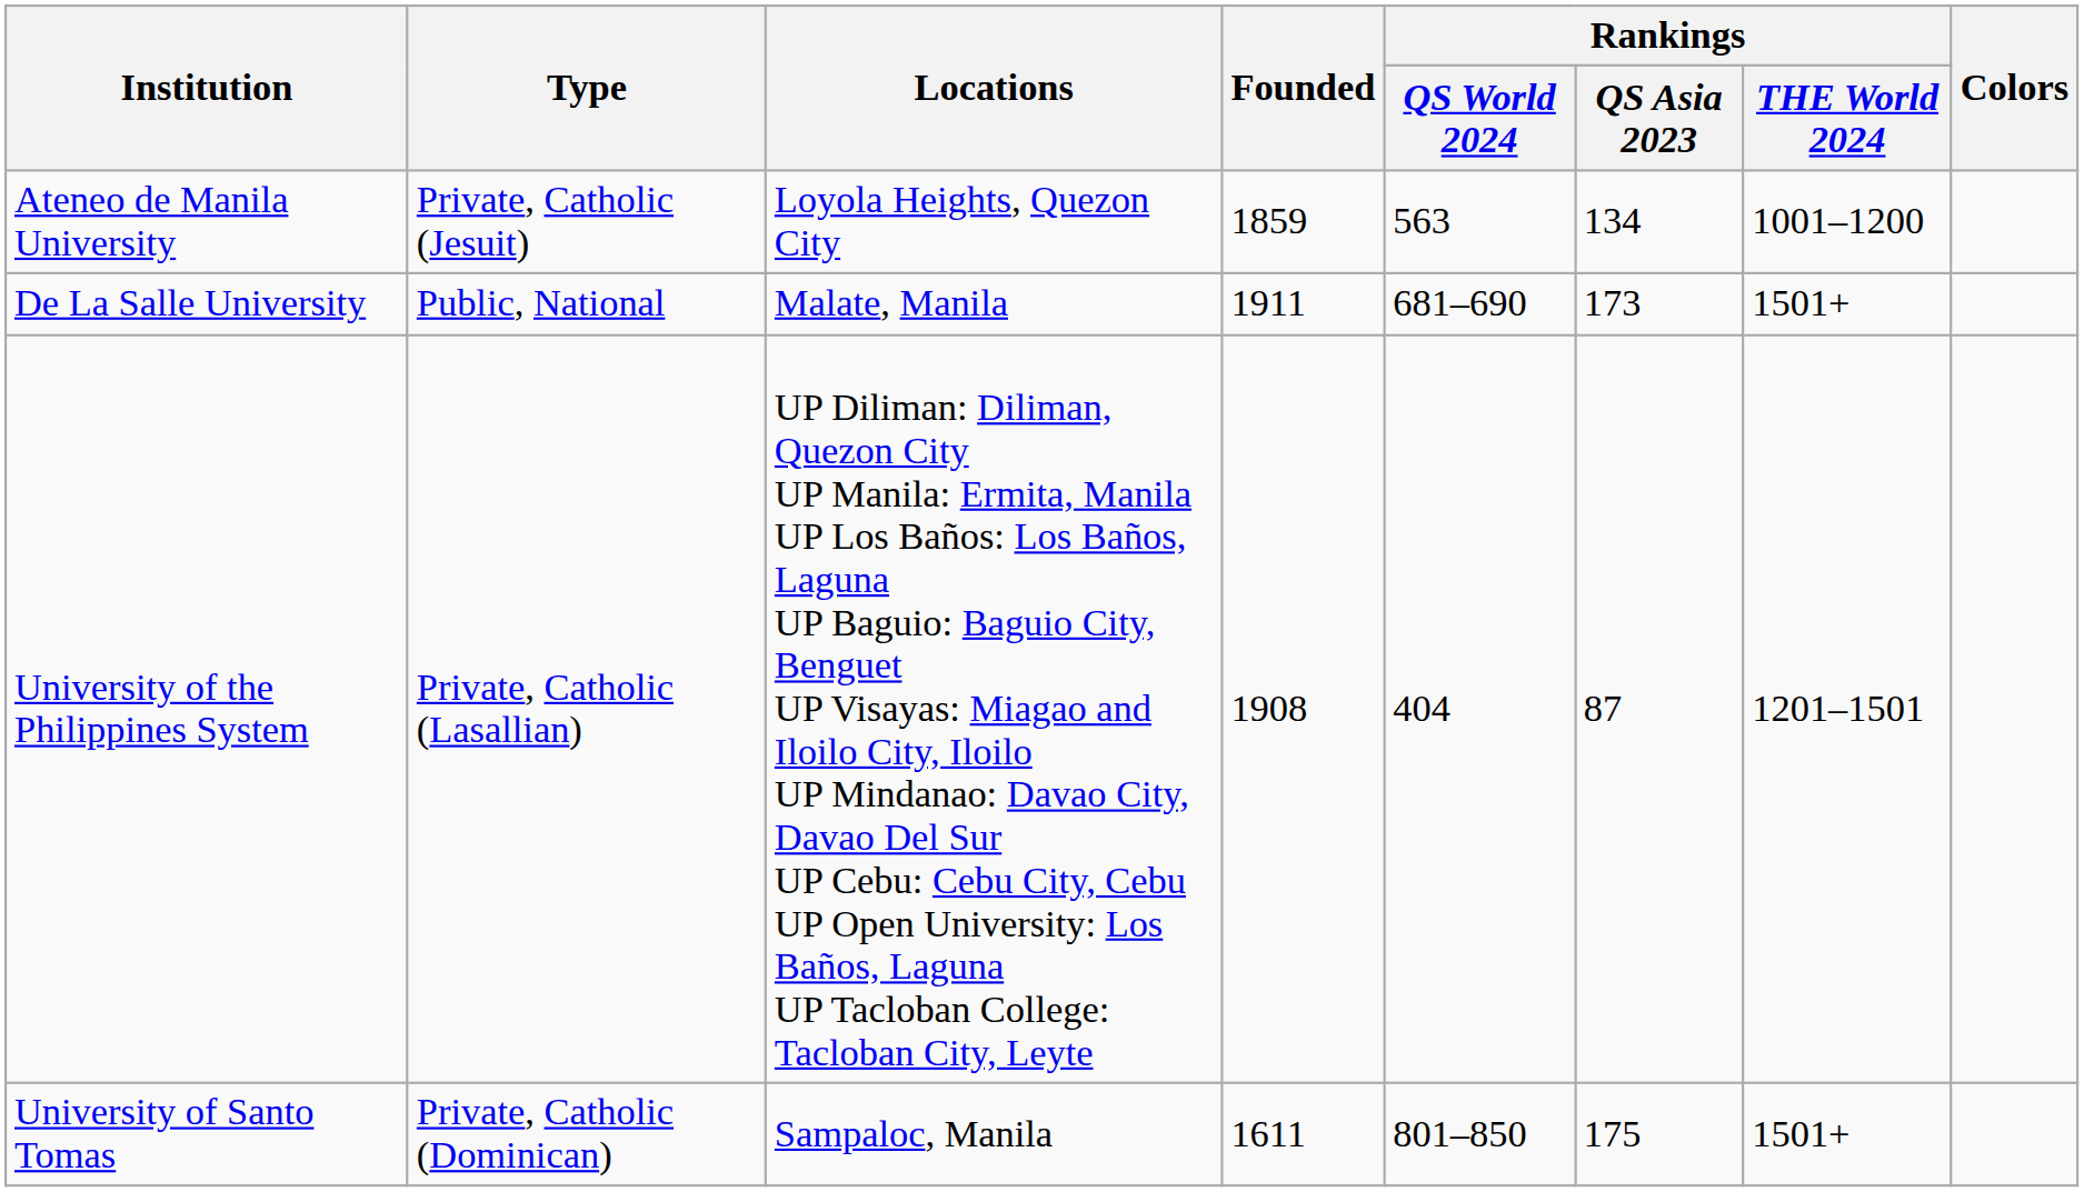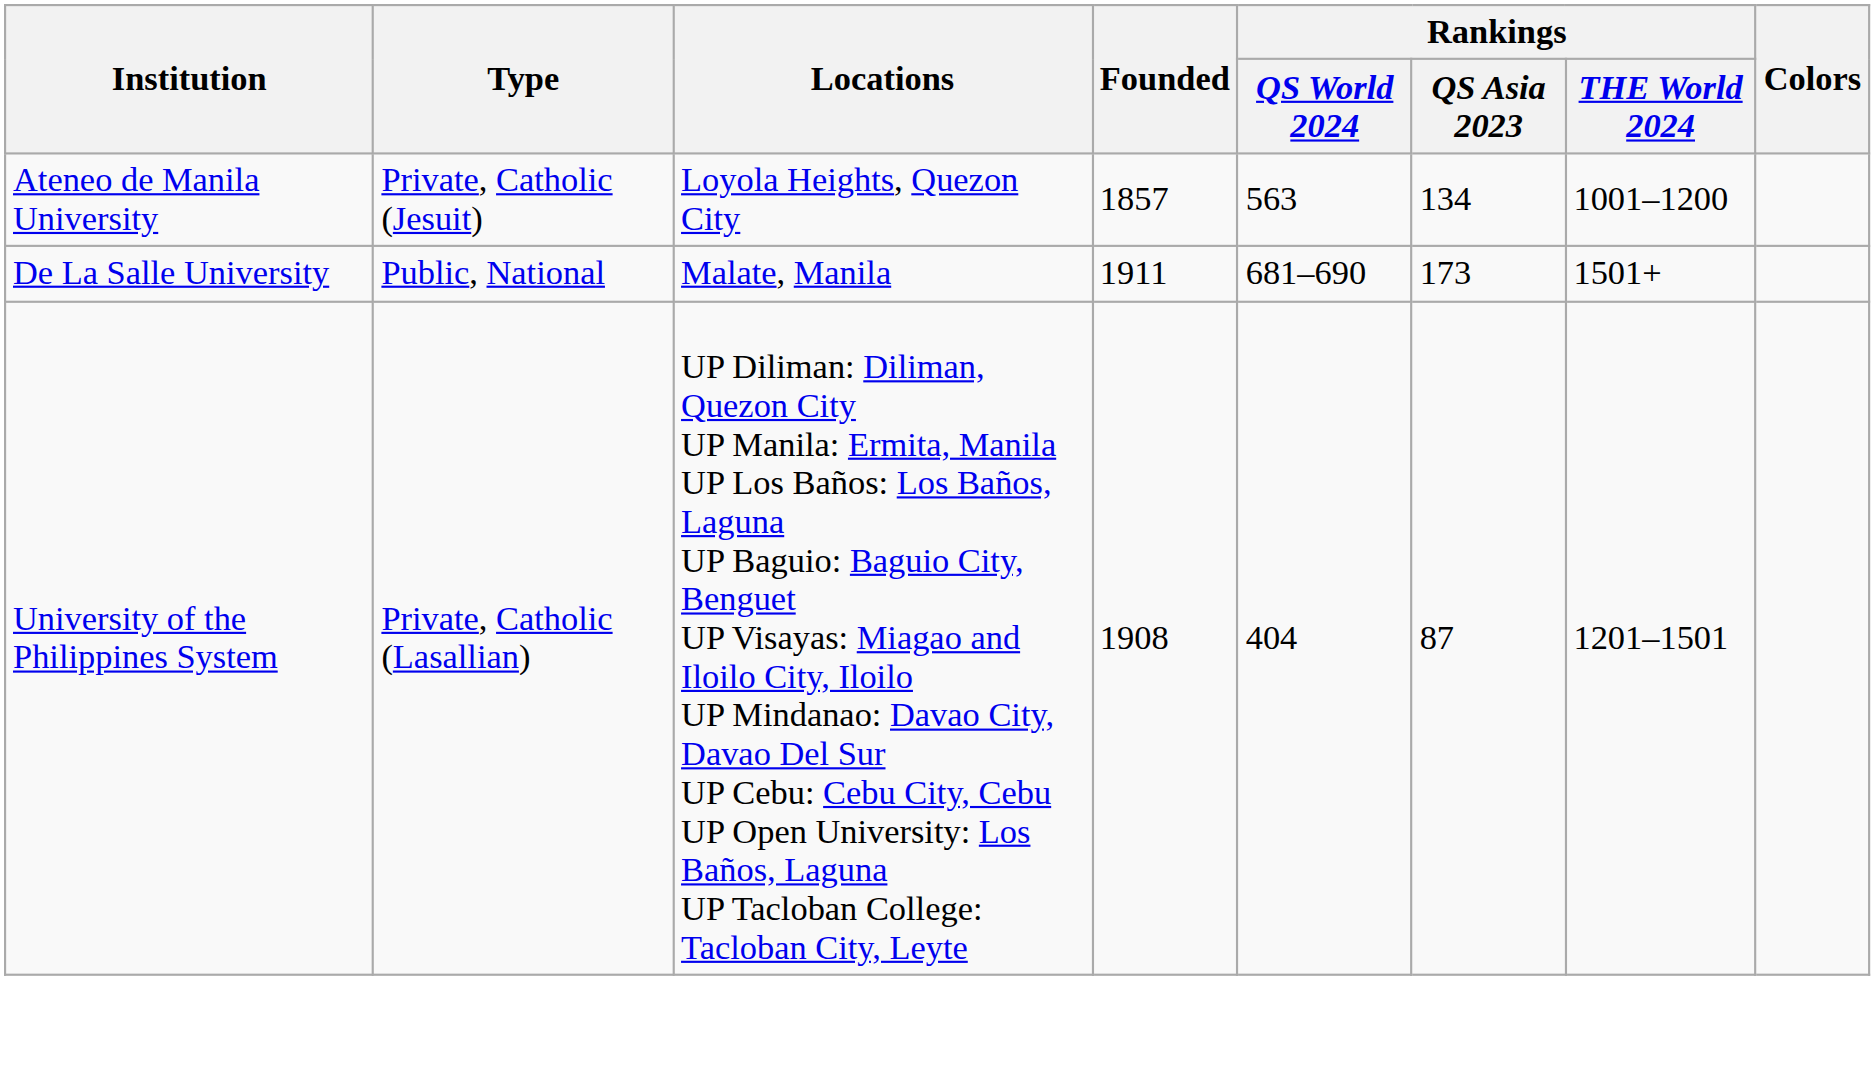 <table class="wikitable sortable">
 <tr>
 <th rowspan="2">Institution</th>
 <th rowspan="2">Type</th>
 <th rowspan="2">Locations</th>
 <th rowspan="2">Founded</th>
 <th colspan="3">Rankings</th>
 <th rowspan="2" class=unsortable>Colors</th>
 </tr>
 <tr>
 <th><em><a href='#'>QS World 2024</a></em></th>
 <th><em>QS Asia 2023</em></th>
 <th><em><a href='#'>THE World 2024</a></em></th>
 </tr>
 <tr>
 <td><a href='#'>Ateneo de Manila University</a></td>
 <td><a href='#'>Private</a>, <a href='#'>Catholic</a> (<a href='#'>Jesuit</a>)</td>
 <td><a href='#'>Loyola Heights</a>, <a href='#'>Quezon City</a></td>
-<td>1859</td>
+<td>1857</td>
 <td>563</td>
 <td>134</td>
 <td>1001–1200</td>
 <td></td>
 </tr>
 <tr>
 <td><a href='#'>De La Salle University</a></td>
 <td><a href='#'>Public</a>, <a href='#'>National</a></td>
 <td><a href='#'>Malate</a>, <a href='#'>Manila</a></td>
 <td>1911</td>
 <td>681–690</td>
 <td>173</td>
 <td>1501+</td>
 <td></td>
 </tr>
 <tr>
 <td><a href='#'>University of the Philippines System</a></td>
 <td><a href='#'>Private</a>, <a href='#'>Catholic</a> (<a href='#'>Lasallian</a>)</td>
 <td><br>UP Diliman: <a href='#'>Diliman, Quezon City</a> <br>UP Manila: <a href='#'>Ermita, Manila</a><br>UP Los Baños: <a href='#'>Los Baños, Laguna</a><br>UP Baguio: <a href='#'>Baguio City, Benguet</a><br>UP Visayas: <a href='#'>Miagao and Iloilo City, Iloilo</a><br>UP Mindanao: <a href='#'>Davao City, Davao Del Sur</a><br>UP Cebu: <a href='#'>Cebu City, Cebu</a><br>UP Open University: <a href='#'>Los Baños, Laguna</a><br>UP Tacloban College: <a href='#'>Tacloban City, Leyte</a></td>
 <td>1908</td>
 <td>404</td>
 <td>87</td>
 <td>1201–1501</td>
 <td></td>
 </tr>
-<tr>
-<td><a href='#'>University of Santo Tomas</a></td>
-<td><a href='#'>Private</a>, <a href='#'>Catholic</a> (<a href='#'>Dominican</a>)</td>
-<td><a href='#'>Sampaloc</a>, Manila</td>
-<td>1611</td>
-<td>801–850</td>
-<td>175</td>
-<td>1501+</td>
-<td></td>
-</tr>
 </table>
